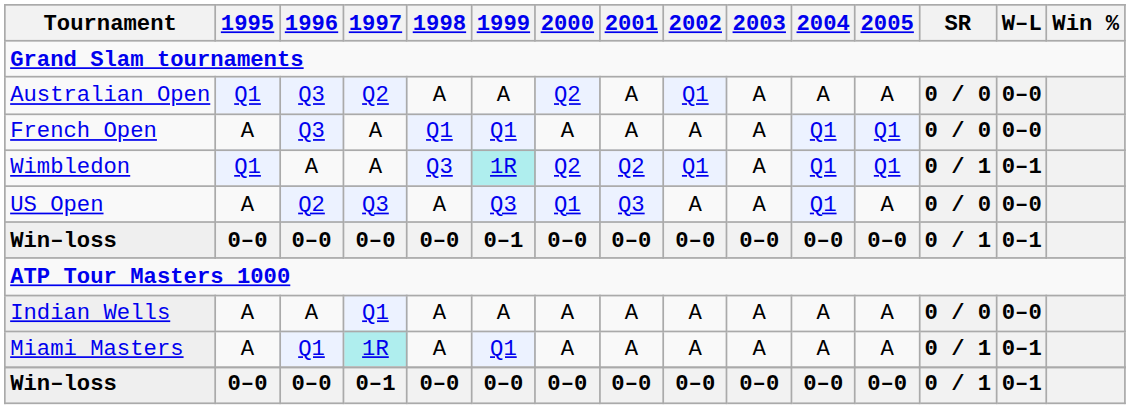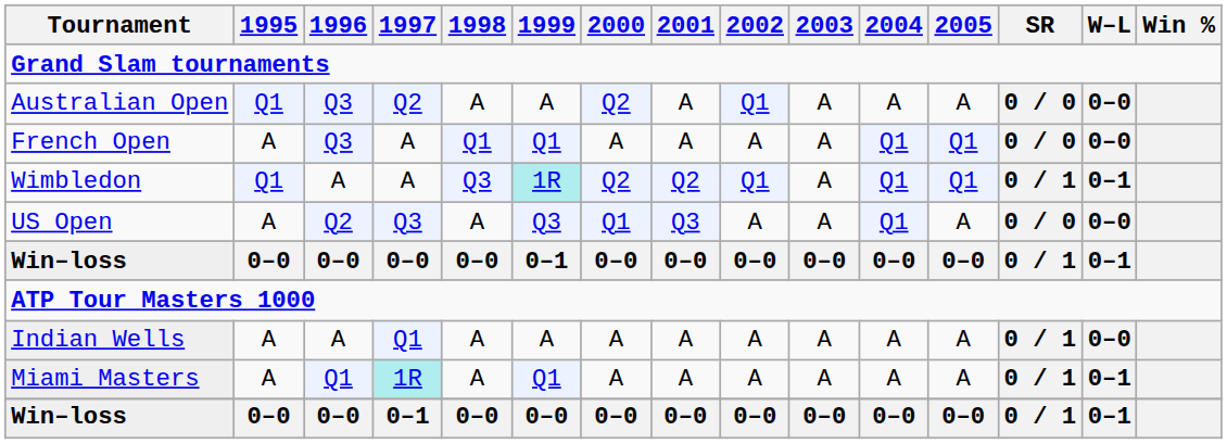 <table class=wikitable style=text-align:center>
 <tr>
 <th>Tournament</th>
 <th><a href='#'>1995</a></th>
 <th><a href='#'>1996</a></th>
 <th><a href='#'>1997</a></th>
 <th><a href='#'>1998</a></th>
 <th><a href='#'>1999</a></th>
 <th><a href='#'>2000</a></th>
 <th><a href='#'>2001</a></th>
 <th><a href='#'>2002</a></th>
 <th><a href='#'>2003</a></th>
 <th><a href='#'>2004</a></th>
 <th><a href='#'>2005</a></th>
 <th>SR</th>
 <th>W–L</th>
 <th>Win %</th>
 </tr>
 <tr>
 <td colspan=25 style=text-align:left><a href='#'><strong>Grand Slam tournaments</strong></a></td>
 </tr>
 <tr>
 <td align=left><a href='#'>Australian Open</a></td>
 <td bgcolor=ecf2ff><a href='#'>Q1</a></td>
 <td bgcolor=ecf2ff><a href='#'>Q3</a></td>
 <td bgcolor=ecf2ff><a href='#'>Q2</a></td>
 <td>A</td>
 <td>A</td>
 <td bgcolor=ecf2ff><a href='#'>Q2</a></td>
 <td>A</td>
 <td bgcolor=ecf2ff><a href='#'>Q1</a></td>
 <td>A</td>
 <td>A</td>
 <td>A</td>
 <th>0 / 0</th>
 <th>0–0</th>
 <th></th>
 </tr>
 <tr>
 <td align=left><a href='#'>French Open</a></td>
 <td>A</td>
 <td bgcolor=ecf2ff><a href='#'>Q3</a></td>
 <td>A</td>
 <td bgcolor=ecf2ff><a href='#'>Q1</a></td>
 <td bgcolor=ecf2ff><a href='#'>Q1</a></td>
 <td>A</td>
 <td>A</td>
 <td>A</td>
 <td>A</td>
 <td bgcolor=ecf2ff><a href='#'>Q1</a></td>
 <td bgcolor=ecf2ff><a href='#'>Q1</a></td>
 <th>0 / 0</th>
 <th>0–0</th>
 <th></th>
 </tr>
 <tr>
 <td align=left><a href='#'>Wimbledon</a></td>
 <td bgcolor=ecf2ff><a href='#'>Q1</a></td>
 <td>A</td>
 <td>A</td>
 <td bgcolor=ecf2ff><a href='#'>Q3</a></td>
 <td bgcolor=afeeee><a href='#'>1R</a></td>
 <td bgcolor=ecf2ff><a href='#'>Q2</a></td>
 <td bgcolor=ecf2ff><a href='#'>Q2</a></td>
 <td bgcolor=ecf2ff><a href='#'>Q1</a></td>
 <td>A</td>
 <td bgcolor=ecf2ff><a href='#'>Q1</a></td>
 <td bgcolor=ecf2ff><a href='#'>Q1</a></td>
 <th>0 / 1</th>
 <th>0–1</th>
 <th></th>
 </tr>
 <tr>
 <td align=left><a href='#'>US Open</a></td>
 <td>A</td>
 <td bgcolor=ecf2ff><a href='#'>Q2</a></td>
 <td bgcolor=ecf2ff><a href='#'>Q3</a></td>
 <td>A</td>
 <td bgcolor=ecf2ff><a href='#'>Q3</a></td>
 <td bgcolor=ecf2ff><a href='#'>Q1</a></td>
 <td bgcolor=ecf2ff><a href='#'>Q3</a></td>
 <td>A</td>
 <td>A</td>
 <td bgcolor=ecf2ff><a href='#'>Q1</a></td>
 <td>A</td>
 <th>0 / 0</th>
 <th>0–0</th>
 <th></th>
 </tr>
 <tr style=font-weight:bold;background:#efefef>
 <td style=text-align:left>Win–loss</td>
 <th>0–0</th>
 <th>0–0</th>
 <th>0–0</th>
 <th>0–0</th>
 <th>0–1</th>
 <th>0–0</th>
 <th>0–0</th>
 <th>0–0</th>
 <th>0–0</th>
 <th>0–0</th>
 <th>0–0</th>
 <th>0 / 1</th>
 <th>0–1</th>
 <th></th>
 </tr>
 <tr>
 <td colspan=25 style=text-align:left><strong><a href='#'>ATP Tour Masters 1000</a></strong></td>
 </tr>
 <tr>
 <td bgcolor=efefef align=left><a href='#'>Indian Wells</a></td>
 <td>A</td>
 <td>A</td>
 <td bgcolor=ecf2ff><a href='#'>Q1</a></td>
 <td>A</td>
 <td>A</td>
 <td>A</td>
 <td>A</td>
 <td>A</td>
 <td>A</td>
 <td>A</td>
 <td>A</td>
-<th>0 / 0</th>
+<th>0 / 1</th>
 <th>0–0</th>
 <th></th>
 </tr>
 <tr>
 <td bgcolor=efefef align=left><a href='#'>Miami Masters</a></td>
 <td>A</td>
 <td bgcolor=ecf2ff><a href='#'>Q1</a></td>
 <td bgcolor=afeeee><a href='#'>1R</a></td>
 <td>A</td>
 <td bgcolor=ecf2ff><a href='#'>Q1</a></td>
 <td>A</td>
 <td>A</td>
 <td>A</td>
 <td>A</td>
 <td>A</td>
 <td>A</td>
 <th>0 / 1</th>
 <th>0–1</th>
 <th></th>
 </tr>
 <tr>
 </tr>
 <tr style=font-weight:bold;background:#efefef>
 <td style=text-align:left>Win–loss</td>
 <th>0–0</th>
 <th>0–0</th>
 <th>0–1</th>
 <th>0–0</th>
 <th>0–0</th>
 <th>0–0</th>
 <th>0–0</th>
 <th>0–0</th>
 <th>0–0</th>
 <th>0–0</th>
 <th>0–0</th>
 <th>0 / 1</th>
 <th>0–1</th>
 <th></th>
 </tr>
 </table>
